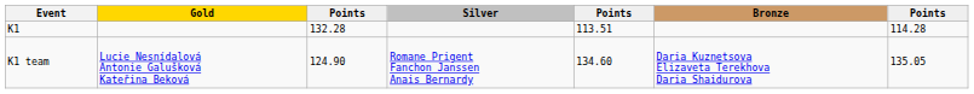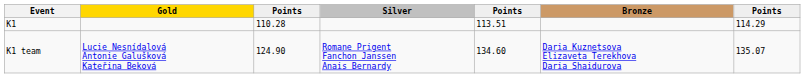 <table class="wikitable" width=100%>
 <tr>
 <th>Event</th>
 <td align=center bgcolor="gold"><strong>Gold</strong></td>
 <td align=center bgcolor="EFEFEF"><strong>Points</strong></td>
 <td align=center bgcolor="silver"><strong>Silver</strong></td>
 <td align=center bgcolor="EFEFEF"><strong>Points</strong></td>
 <td align=center bgcolor="CC9966"><strong>Bronze</strong></td>
 <td align=center bgcolor="EFEFEF"><strong>Points</strong></td>
 </tr>
 <tr>
 <td>K1</td>
 <td></td>
-<td>132.28</td>
+<td>110.28</td>
 <td></td>
 <td>113.51</td>
 <td></td>
-<td>114.28</td>
+<td>114.29</td>
 </tr>
 <tr>
 <td>K1 team</td>
 <td><br><a href='#'>Lucie Nesnídalová</a><br><a href='#'>Antonie Galušková</a><br><a href='#'>Kateřina Beková</a></td>
 <td>124.90</td>
 <td><br><a href='#'>Romane Prigent</a><br><a href='#'>Fanchon Janssen</a><br><a href='#'>Anais Bernardy</a></td>
 <td>134.60</td>
 <td><br><a href='#'>Daria Kuznetsova</a><br><a href='#'>Elizaveta Terekhova</a><br><a href='#'>Daria Shaidurova</a></td>
-<td>135.05</td>
+<td>135.07</td>
 </tr>
 </table>
